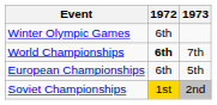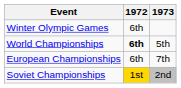 <table class="wikitable" style="text-align:center">
 <tr>
 <th>Event</th>
 <th>1972</th>
 <th>1973</th>
 </tr>
 <tr>
 <td align=left><a href='#'>Winter Olympic Games</a></td>
 <td>6th</td>
 <td></td>
 </tr>
 <tr>
 <td align=left><a href='#'>World Championships</a></td>
 <td><strong>6th</strong></td>
-<td>7th</td>
+<td>5th</td>
 </tr>
 <tr>
 <td align=left><a href='#'>European Championships</a></td>
 <td>6th</td>
-<td>5th</td>
+<td>7th</td>
 </tr>
 <tr>
 <td align=left><a href='#'>Soviet Championships</a></td>
 <td bgcolor=gold>1st</td>
 <td bgcolor=silver>2nd</td>
 </tr>
 </table>
